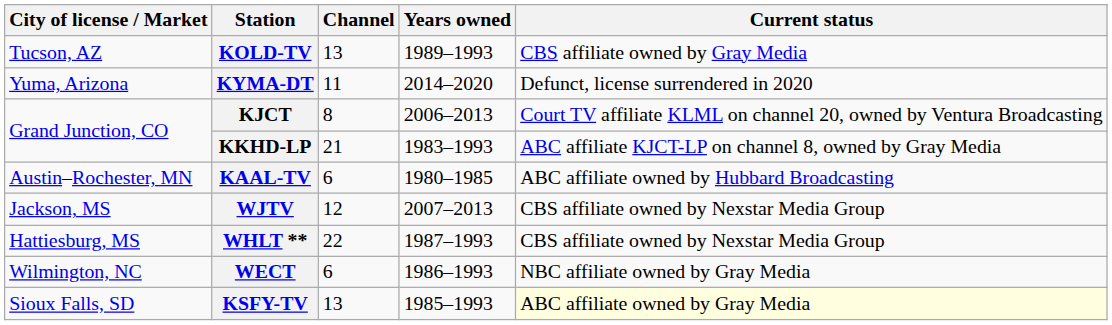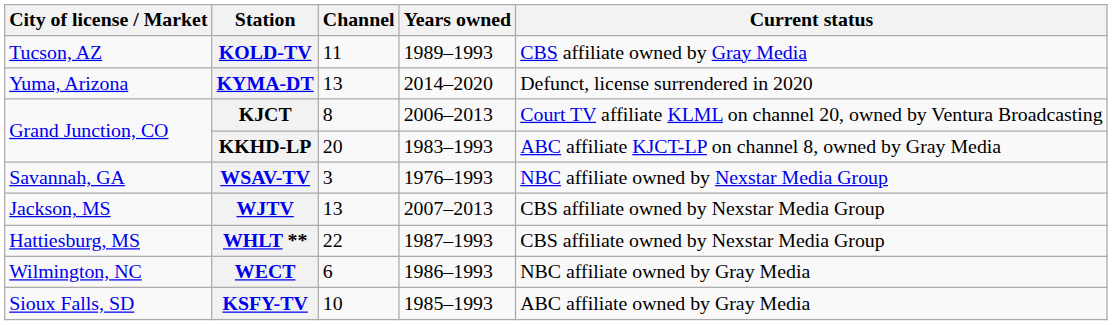 <table class="wikitable">
 <tr>
 <th>City of license / Market</th>
 <th>Station</th>
 <th>Channel</th>
 <th>Years owned</th>
 <th>Current status</th>
 </tr>
 <tr>
 <td><a href='#'>Tucson, AZ</a></td>
 <th><a href='#'>KOLD-TV</a></th>
-<td>13</td>
+<td>11</td>
 <td>1989–1993</td>
 <td><a href='#'>CBS</a> affiliate owned by <a href='#'>Gray Media</a></td>
 </tr>
 <tr>
 <td><a href='#'>Yuma, Arizona</a></td>
 <th><a href='#'>KYMA-DT</a></th>
-<td>11</td>
+<td>13</td>
 <td>2014–2020</td>
 <td>Defunct, license surrendered in 2020</td>
 </tr>
 <tr>
 <td rowspan=2><a href='#'>Grand Junction, CO</a></td>
 <th>KJCT</th>
 <td>8</td>
 <td>2006–2013</td>
 <td><a href='#'>Court TV</a> affiliate <a href='#'>KLML</a> on channel 20, owned by Ventura Broadcasting</td>
 </tr>
 <tr>
 <th>KKHD-LP</th>
-<td>21</td>
+<td>20</td>
 <td>1983–1993</td>
 <td><a href='#'>ABC</a> affiliate <a href='#'>KJCT-LP</a> on channel 8, owned by Gray Media</td>
 </tr>
 <tr>
-<td><a href='#'>Austin</a>–<a href='#'>Rochester, MN</a></td>
-<th><a href='#'>KAAL-TV</a></th>
-<td>6</td>
-<td>1980–1985</td>
-<td>ABC affiliate owned by <a href='#'>Hubbard Broadcasting</a></td>
+<td><a href='#'>Savannah, GA</a></td>
+<th><a href='#'>WSAV-TV</a></th>
+<td>3</td>
+<td>1976–1993</td>
+<td><a href='#'>NBC</a> affiliate owned by <a href='#'>Nexstar Media Group</a></td>
 </tr>
 <tr>
 <td><a href='#'>Jackson, MS</a></td>
 <th><a href='#'>WJTV</a></th>
-<td>12</td>
+<td>13</td>
 <td>2007–2013</td>
 <td>CBS affiliate owned by Nexstar Media Group</td>
 </tr>
 <tr>
 <td><a href='#'>Hattiesburg, MS</a></td>
 <th><a href='#'>WHLT</a> **</th>
 <td>22</td>
 <td>1987–1993</td>
 <td>CBS affiliate owned by Nexstar Media Group</td>
 </tr>
 <tr>
 <td><a href='#'>Wilmington, NC</a></td>
 <th><a href='#'>WECT</a></th>
 <td>6</td>
 <td>1986–1993</td>
 <td>NBC affiliate owned by Gray Media</td>
 </tr>
 <tr>
 <td><a href='#'>Sioux Falls, SD</a></td>
 <th><a href='#'>KSFY-TV</a></th>
-<td>13</td>
+<td>10</td>
 <td>1985–1993</td>
-<td style="background: lightyellow;">ABC affiliate owned by Gray Media</td>
+<td>ABC affiliate owned by Gray Media</td>
 </tr>
 </table>
